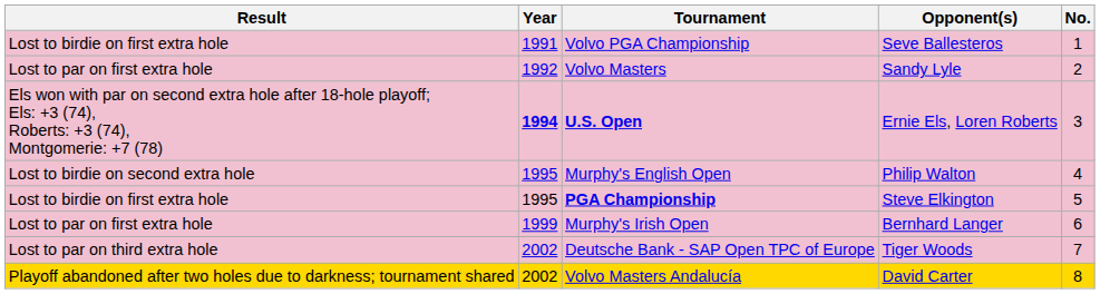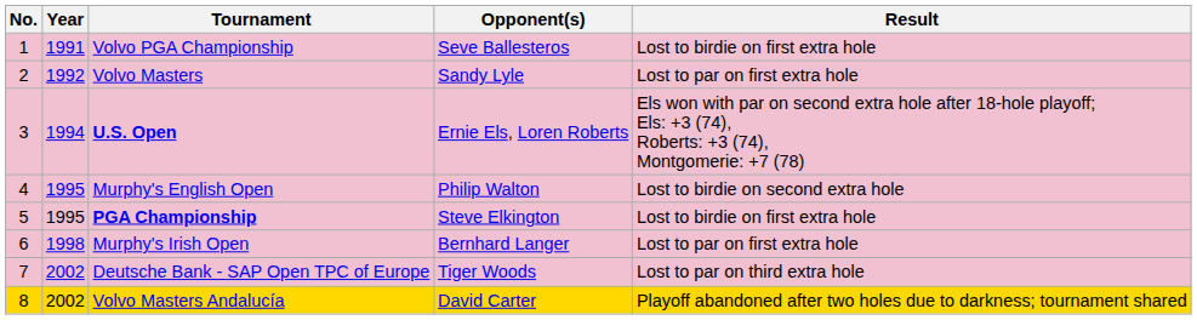 <table class="wikitable" style="font-size:95%;">
 <tr>
-<th>Result</th>
+<th>No.</th>
 <th>Year</th>
 <th>Tournament</th>
 <th>Opponent(s)</th>
-<th>No.</th>
+<th>Result</th>
 </tr>
 <tr style="background:#F2C1D1;">
-<td>Lost to birdie on first extra hole</td>
+<td align=center>1</td>
 <td><a href='#'>1991</a></td>
 <td><a href='#'>Volvo PGA Championship</a></td>
 <td> <a href='#'>Seve Ballesteros</a></td>
-<td align=center>1</td>
+<td>Lost to birdie on first extra hole</td>
 </tr>
 <tr style="background:#F2C1D1;">
-<td>Lost to par on first extra hole</td>
+<td align=center>2</td>
 <td><a href='#'>1992</a></td>
 <td><a href='#'>Volvo Masters</a></td>
 <td> <a href='#'>Sandy Lyle</a></td>
-<td align=center>2</td>
+<td>Lost to par on first extra hole</td>
 </tr>
 <tr style="background:#F2C1D1;">
-<td>Els won with par on second extra hole after 18-hole playoff;<br>Els: +3 (74),<br>Roberts: +3 (74),<br>Montgomerie: +7 (78)</td>
-<td><strong><a href='#'>1994</a></strong></td>
+<td align=center>3</td>
+<td><a href='#'>1994</a></td>
 <td><strong><a href='#'>U.S. Open</a></strong></td>
 <td> <a href='#'>Ernie Els</a>,  <a href='#'>Loren Roberts</a></td>
-<td align=center>3</td>
+<td>Els won with par on second extra hole after 18-hole playoff;<br>Els: +3 (74),<br>Roberts: +3 (74),<br>Montgomerie: +7 (78)</td>
 </tr>
 <tr style="background:#F2C1D1;">
-<td>Lost to birdie on second extra hole</td>
+<td align=center>4</td>
 <td><a href='#'>1995</a></td>
 <td><a href='#'>Murphy's English Open</a></td>
 <td> <a href='#'>Philip Walton</a></td>
-<td align=center>4</td>
+<td>Lost to birdie on second extra hole</td>
 </tr>
 <tr style="background:#F2C1D1;">
-<td>Lost to birdie on first extra hole</td>
+<td align=center>5</td>
 <td>1995</td>
 <td><strong><a href='#'>PGA Championship</a></strong></td>
 <td> <a href='#'>Steve Elkington</a></td>
-<td align=center>5</td>
+<td>Lost to birdie on first extra hole</td>
 </tr>
 <tr style="background:#F2C1D1;">
-<td>Lost to par on first extra hole</td>
-<td><a href='#'>1999</a></td>
+<td align=center>6</td>
+<td><a href='#'>1998</a></td>
 <td><a href='#'>Murphy's Irish Open</a></td>
 <td> <a href='#'>Bernhard Langer</a></td>
-<td align=center>6</td>
+<td>Lost to par on first extra hole</td>
 </tr>
 <tr style="background:#F2C1D1;">
-<td>Lost to par on third extra hole</td>
+<td align=center>7</td>
 <td><a href='#'>2002</a></td>
 <td><a href='#'>Deutsche Bank - SAP Open TPC of Europe</a></td>
 <td> <a href='#'>Tiger Woods</a></td>
-<td align=center>7</td>
+<td>Lost to par on third extra hole</td>
 </tr>
 <tr style="background:#FFD800;">
-<td>Playoff abandoned after two holes due to darkness; tournament shared</td>
+<td align=center>8</td>
 <td>2002</td>
 <td><a href='#'>Volvo Masters Andalucía</a></td>
 <td> <a href='#'>David Carter</a></td>
-<td align=center>8</td>
+<td>Playoff abandoned after two holes due to darkness; tournament shared</td>
 </tr>
 </table>
